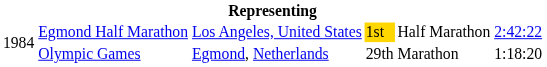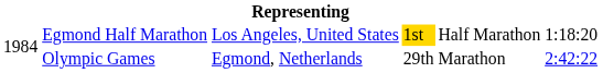 <table>
 <tr>
 <th colspan="6">Representing </th>
 </tr>
 <tr>
 <td rowspan=2>1984</td>
 <td><a href='#'>Egmond Half Marathon</a></td>
 <td><a href='#'>Los Angeles, United States</a></td>
 <td bgcolor="gold">1st</td>
 <td>Half Marathon</td>
-<td><a href='#'>2:42:22</a></td>
+<td>1:18:20</td>
 </tr>
 <tr>
 <td><a href='#'>Olympic Games</a></td>
 <td><a href='#'>Egmond</a>, <a href='#'>Netherlands</a></td>
 <td>29th</td>
 <td>Marathon</td>
-<td>1:18:20</td>
+<td><a href='#'>2:42:22</a></td>
 </tr>
 </table>
